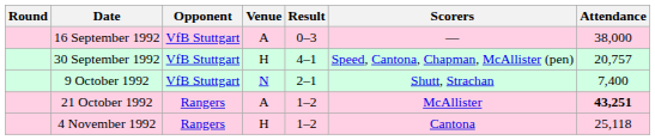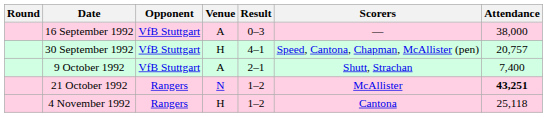 <table class="wikitable sortable" style="text-align:center">
 <tr>
 <th>Round</th>
 <th>Date</th>
 <th>Opponent</th>
 <th>Venue</th>
 <th>Result</th>
 <th class="unsortable">Scorers</th>
 <th>Attendance</th>
 </tr>
 <tr style="background-color: #ffd0e3;">
 <td></td>
 <td>16 September 1992</td>
 <td><a href='#'>VfB Stuttgart</a></td>
 <td>A</td>
 <td>0–3</td>
 <td>—</td>
 <td>38,000</td>
 </tr>
 <tr style="background-color: #d0ffe3;">
 <td></td>
 <td>30 September 1992</td>
 <td><a href='#'>VfB Stuttgart</a></td>
 <td>H</td>
 <td>4–1</td>
 <td><a href='#'>Speed</a>, <a href='#'>Cantona</a>, <a href='#'>Chapman</a>, <a href='#'>McAllister</a> (pen)</td>
 <td>20,757</td>
 </tr>
 <tr style="background-color: #d0ffe3;">
 <td></td>
 <td>9 October 1992</td>
 <td><a href='#'>VfB Stuttgart</a></td>
-<td><a href='#'>N</a></td>
+<td>A</td>
 <td>2–1</td>
 <td><a href='#'>Shutt</a>, <a href='#'>Strachan</a></td>
 <td>7,400</td>
 </tr>
 <tr style="background-color: #ffd0e3;">
 <td></td>
 <td>21 October 1992</td>
 <td><a href='#'>Rangers</a></td>
-<td>A</td>
+<td><a href='#'>N</a></td>
 <td>1–2</td>
 <td><a href='#'>McAllister</a></td>
 <td><strong>43,251</strong></td>
 </tr>
 <tr style="background-color: #ffd0e3;">
 <td></td>
 <td>4 November 1992</td>
 <td><a href='#'>Rangers</a></td>
 <td>H</td>
 <td>1–2</td>
 <td><a href='#'>Cantona</a></td>
 <td>25,118</td>
 </tr>
 </table>
